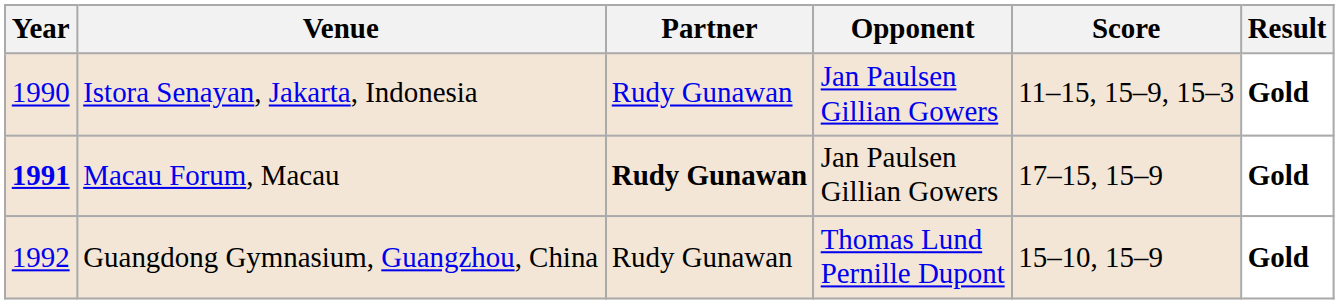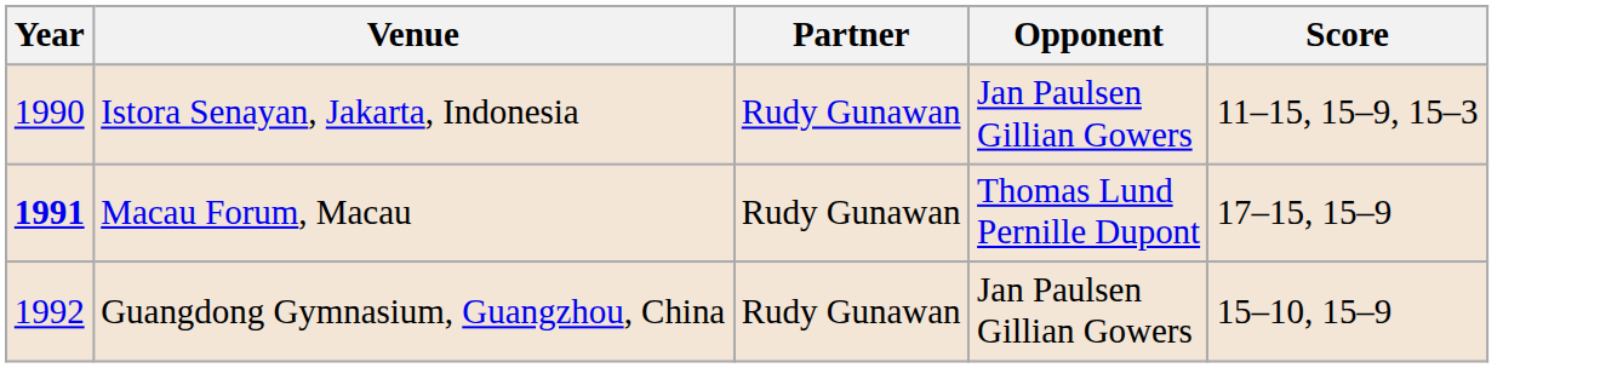 <table class="sortable wikitable" style="font-size: 90%;">
 <tr>
 <th>Year</th>
 <th>Venue</th>
 <th>Partner</th>
 <th>Opponent</th>
 <th>Score</th>
-<th>Result</th>
 </tr>
 <tr style="background:#F3E6D7">
 <td align="center"><a href='#'>1990</a></td>
 <td align="left"><a href='#'>Istora Senayan</a>, <a href='#'>Jakarta</a>, Indonesia</td>
 <td align="left"> <a href='#'>Rudy Gunawan</a></td>
 <td align="left"> <a href='#'>Jan Paulsen</a><br> <a href='#'>Gillian Gowers</a></td>
 <td align="left">11–15, 15–9, 15–3</td>
-<td style="text-align:left; background:white"> <strong>Gold</strong></td>
 </tr>
 <tr style="background:#F3E6D7">
 <td align="center"><strong><a href='#'>1991</a></strong></td>
 <td align="left"><a href='#'>Macau Forum</a>, Macau</td>
-<td align="left"><strong> Rudy Gunawan</strong></td>
-<td align="left"> Jan Paulsen<br> Gillian Gowers</td>
+<td align="left"> Rudy Gunawan</td>
+<td align="left"> <a href='#'>Thomas Lund</a><br> <a href='#'>Pernille Dupont</a></td>
 <td align="left">17–15, 15–9</td>
-<td style="text-align:left; background:white"> <strong>Gold</strong></td>
 </tr>
 <tr style="background:#F3E6D7">
 <td align="center"><a href='#'>1992</a></td>
 <td align="left">Guangdong Gymnasium, <a href='#'>Guangzhou</a>, China</td>
 <td align="left"> Rudy Gunawan</td>
-<td align="left"> <a href='#'>Thomas Lund</a><br> <a href='#'>Pernille Dupont</a></td>
+<td align="left"> Jan Paulsen<br> Gillian Gowers</td>
 <td align="left">15–10, 15–9</td>
-<td style="text-align:left; background:white"> <strong>Gold</strong></td>
 </tr>
 </table>
